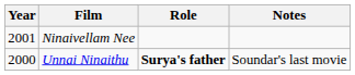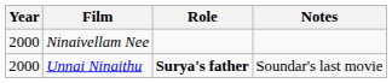 <table class="wikitable sortable">
 <tr>
 <th>Year</th>
 <th>Film</th>
 <th>Role</th>
 <th>Notes</th>
 </tr>
 <tr>
-<td>2001</td>
+<td>2000</td>
 <td><em>Ninaivellam Nee</em></td>
 <td></td>
 <td></td>
 </tr>
 <tr>
 <td>2000</td>
 <td><em><a href='#'>Unnai Ninaithu</a></em></td>
 <td><strong>Surya's father</strong></td>
 <td>Soundar's last movie</td>
 </tr>
 </table>
